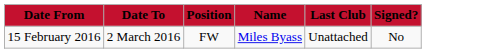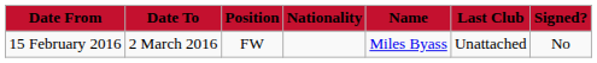 <table class="wikitable"  style="text-align:center; font-size:90%; ">
 <tr>
 <th style="background:#c4112f; color:#000;" scope="col">Date From</th>
 <th style="background:#c4112f; color:#000;" scope="col">Date To</th>
 <th style="background:#c4112f; color:#000;" scope="col">Position</th>
+<th style="background:#c4112f; color:#000;" scope="col">Nationality</th>
 <th style="background:#c4112f; color:#000;" scope="col">Name</th>
 <th style="background:#c4112f; color:#000;" scope="col">Last Club</th>
 <th style="background:#c4112f; color:#000;" scope="col">Signed?</th>
 </tr>
 <tr>
 <td>15 February 2016</td>
 <td>2 March 2016</td>
 <td>FW</td>
+<td></td>
 <td><a href='#'>Miles Byass</a></td>
 <td>Unattached</td>
 <td>No</td>
 </tr>
 </table>
